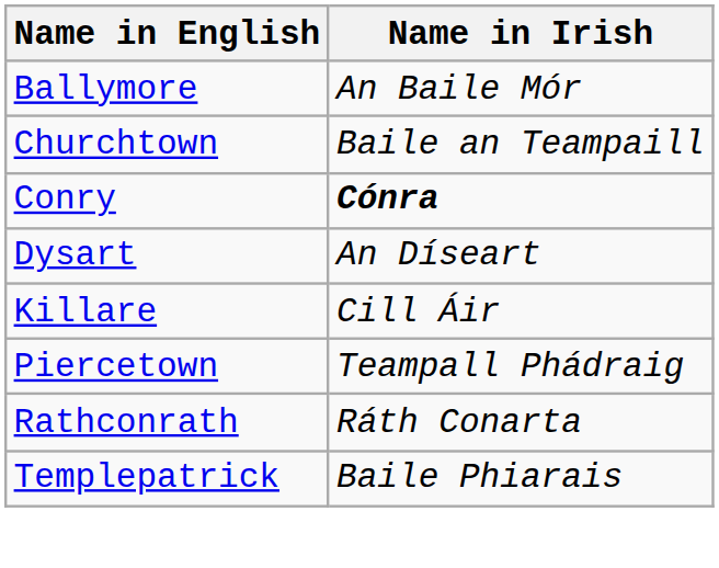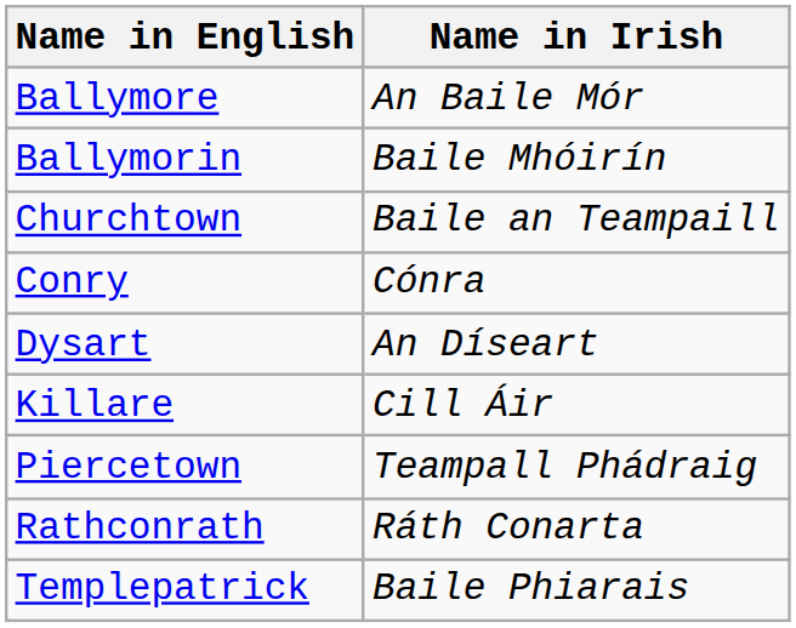 <table class="wikitable">
 <tr>
 <th>Name in English</th>
 <th>Name in Irish</th>
 </tr>
 <tr>
 <td><a href='#'>Ballymore</a></td>
 <td><em>An Baile Mór</em></td>
 </tr>
 <tr>
+<td><a href='#'>Ballymorin</a></td>
+<td><em>Baile Mhóirín</em></td>
+</tr>
+<tr>
 <td><a href='#'>Churchtown</a></td>
 <td><em>Baile an Teampaill</em></td>
 </tr>
 <tr>
 <td><a href='#'>Conry</a></td>
-<td><strong><em>Cónra</em></strong></td>
+<td><em>Cónra</em></td>
 </tr>
 <tr>
 <td><a href='#'>Dysart</a></td>
 <td><em>An Díseart</em></td>
 </tr>
 <tr>
 <td><a href='#'>Killare</a></td>
 <td><em>Cill Áir</em></td>
 </tr>
 <tr>
 <td><a href='#'>Piercetown</a></td>
 <td><em>Teampall Phádraig</em></td>
 </tr>
 <tr>
 <td><a href='#'>Rathconrath</a></td>
 <td><em>Ráth Conarta</em></td>
 </tr>
 <tr>
 <td><a href='#'>Templepatrick</a></td>
 <td><em>Baile Phiarais</em></td>
 </tr>
 </table>
